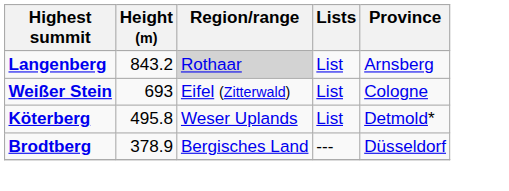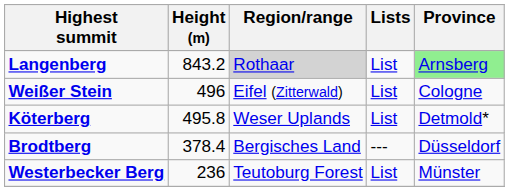 <table class="wikitable sortable">
 <tr style="background-color:#E0E0E0">
 <th>Highest<br>summit<br></th>
 <th>Height<br><small>(m)</small><br></th>
 <th>Region/range<br><br></th>
 <th class="unsortable">Lists<br> <br></th>
 <th>Province<br><br></th>
 </tr>
 <tr>
 <td><strong><a href='#'>Langenberg</a></strong></td>
 <td align="right">843.2</td>
 <td style="background: lightgrey;"><a href='#'>Rothaar</a></td>
 <td><a href='#'>List</a></td>
-<td><a href='#'>Arnsberg</a></td>
+<td style="background: lightgreen;"><a href='#'>Arnsberg</a></td>
 </tr>
 <tr>
 <td><strong><a href='#'>Weißer Stein</a></strong></td>
-<td align="right">693</td>
+<td align="right">496</td>
 <td><a href='#'>Eifel</a> <small>(<a href='#'>Zitterwald</a>)</small></td>
 <td><a href='#'>List</a></td>
 <td><a href='#'>Cologne</a></td>
 </tr>
 <tr>
 <td><strong><a href='#'>Köterberg</a></strong></td>
 <td align="right">495.8</td>
 <td><a href='#'>Weser Uplands</a></td>
 <td><a href='#'>List</a></td>
 <td><a href='#'>Detmold</a>*</td>
 </tr>
 <tr>
 <td><strong><a href='#'>Brodtberg</a></strong></td>
-<td align="right">378.9</td>
+<td align="right">378.4</td>
 <td><a href='#'>Bergisches Land</a></td>
 <td>---</td>
 <td><a href='#'>Düsseldorf</a></td>
 </tr>
 <tr>
+<td><strong><a href='#'>Westerbecker Berg</a></strong></td>
+<td align="right">236</td>
+<td><a href='#'>Teutoburg Forest</a></td>
+<td><a href='#'>List</a></td>
+<td><a href='#'>Münster</a></td>
+</tr>
+<tr>
 </tr>
 </table>
